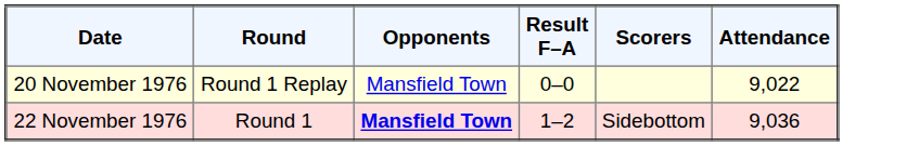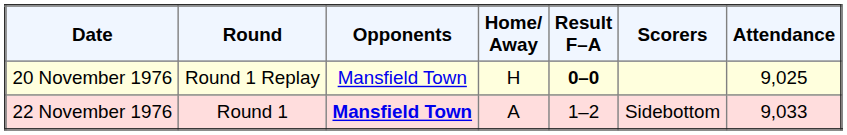 <table border="2" cellpadding="4" style="border-collapse:collapse; text-align:center; font-size:smaller;">
 <tr style="background:#f0f6ff;">
 <th>Date</th>
 <th>Round</th>
 <th>Opponents</th>
+<th>Home/<br>Away</th>
 <th>Result<br>F–A</th>
 <th>Scorers</th>
 <th>Attendance</th>
 </tr>
 <tr bgcolor="#ffffdd">
 <td>20 November 1976</td>
 <td>Round 1 Replay</td>
 <td><a href='#'>Mansfield Town</a></td>
-<td>0–0</td>
+<td>H</td>
+<td><strong>0–0</strong></td>
 <td></td>
-<td>9,022</td>
+<td>9,025</td>
 </tr>
 <tr bgcolor="#ffdddd">
 <td>22 November 1976</td>
 <td>Round 1</td>
 <td><strong><a href='#'>Mansfield Town</a></strong></td>
+<td>A</td>
 <td>1–2</td>
 <td>Sidebottom</td>
-<td>9,036</td>
+<td>9,033</td>
 </tr>
 </table>
